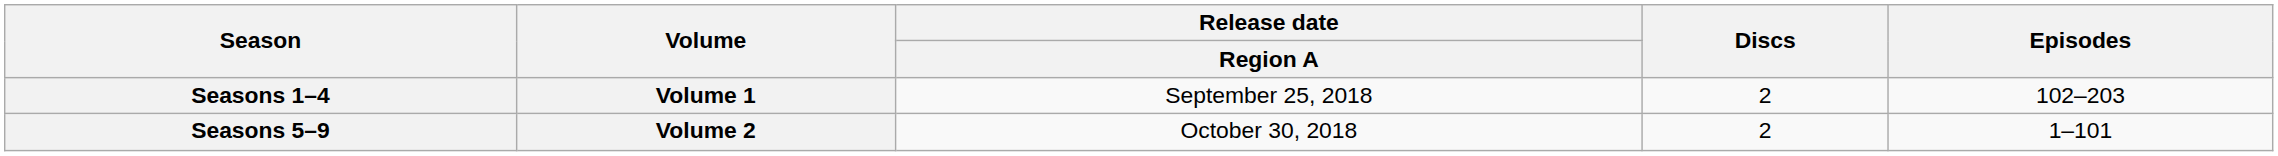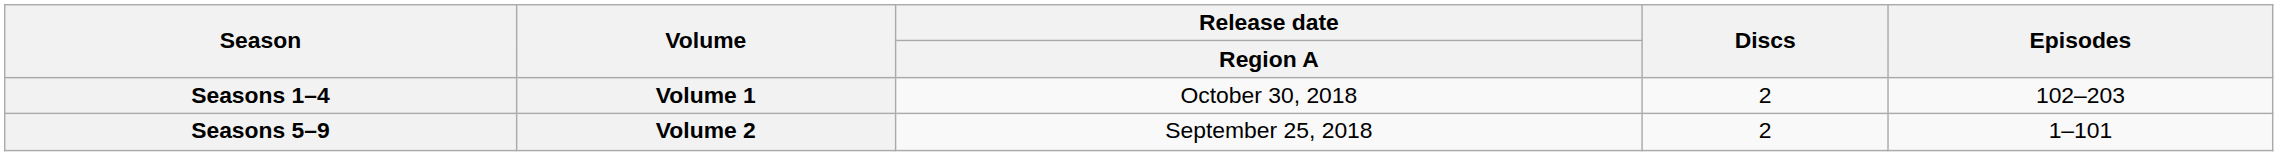 <table class="wikitable" style="width: 80%; text-align: center;">
 <tr>
 <th rowspan=2>Season</th>
 <th rowspan=2>Volume</th>
 <th colspan=1>Release date</th>
 <th rowspan=2>Discs</th>
 <th rowspan=2>Episodes</th>
 </tr>
 <tr>
 <th>Region A</th>
 </tr>
 <tr>
 <th>Seasons 1–4</th>
 <th>Volume 1</th>
-<td>September 25, 2018</td>
+<td>October 30, 2018</td>
 <td>2</td>
 <td>102–203</td>
 </tr>
 <tr>
 <th>Seasons 5–9</th>
 <th>Volume 2</th>
-<td>October 30, 2018</td>
+<td>September 25, 2018</td>
 <td>2</td>
 <td>1–101</td>
 </tr>
 </table>
